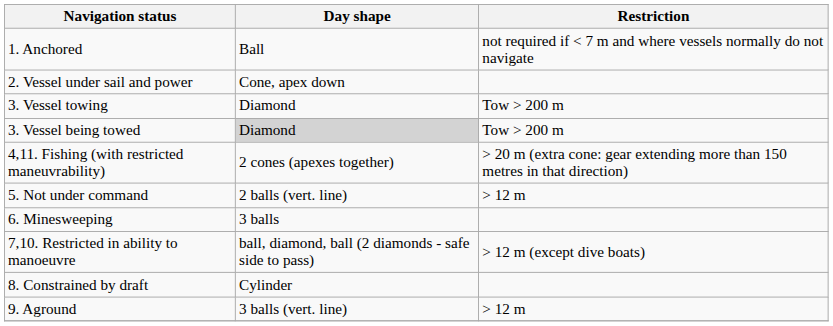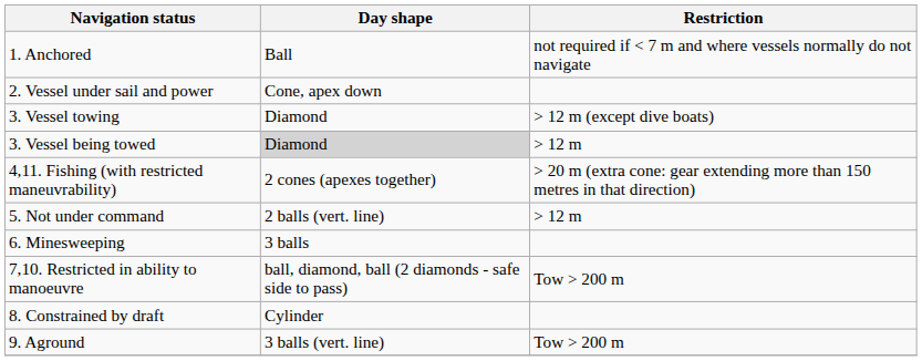 <table class="wikitable">
 <tr>
 <th>Navigation status</th>
 <th>Day shape</th>
 <th>Restriction</th>
 </tr>
 <tr>
 <td>1. Anchored</td>
 <td>Ball</td>
 <td>not required if < 7 m and where vessels normally do not navigate</td>
 </tr>
 <tr>
 <td>2. Vessel under sail and power</td>
 <td>Cone, apex down</td>
 <td></td>
 </tr>
 <tr>
 <td>3. Vessel towing</td>
 <td>Diamond</td>
-<td>Tow > 200 m</td>
+<td>> 12 m (except dive boats)</td>
 </tr>
 <tr>
 <td>3. Vessel being towed</td>
 <td style="background: lightgrey;">Diamond</td>
-<td>Tow > 200 m</td>
+<td>> 12 m</td>
 </tr>
 <tr>
 <td>4,11. Fishing (with restricted maneuvrability)</td>
 <td>2 cones (apexes together)</td>
 <td>> 20 m (extra cone: gear extending more than 150 metres in that direction)</td>
 </tr>
 <tr>
 <td>5. Not under command</td>
 <td>2 balls (vert. line)</td>
 <td>> 12 m</td>
 </tr>
 <tr>
 <td>6. Minesweeping</td>
 <td>3 balls</td>
 <td></td>
 </tr>
 <tr>
 <td>7,10. Restricted in ability to manoeuvre</td>
 <td>ball, diamond, ball (2 diamonds - safe side to pass)</td>
-<td>> 12 m (except dive boats)</td>
+<td>Tow > 200 m</td>
 </tr>
 <tr>
 <td>8. Constrained by draft</td>
 <td>Cylinder</td>
 </tr>
 <tr>
 <td>9. Aground</td>
 <td>3 balls (vert. line)</td>
-<td>> 12 m</td>
+<td>Tow > 200 m</td>
 </tr>
 <tr>
 </tr>
 </table>
